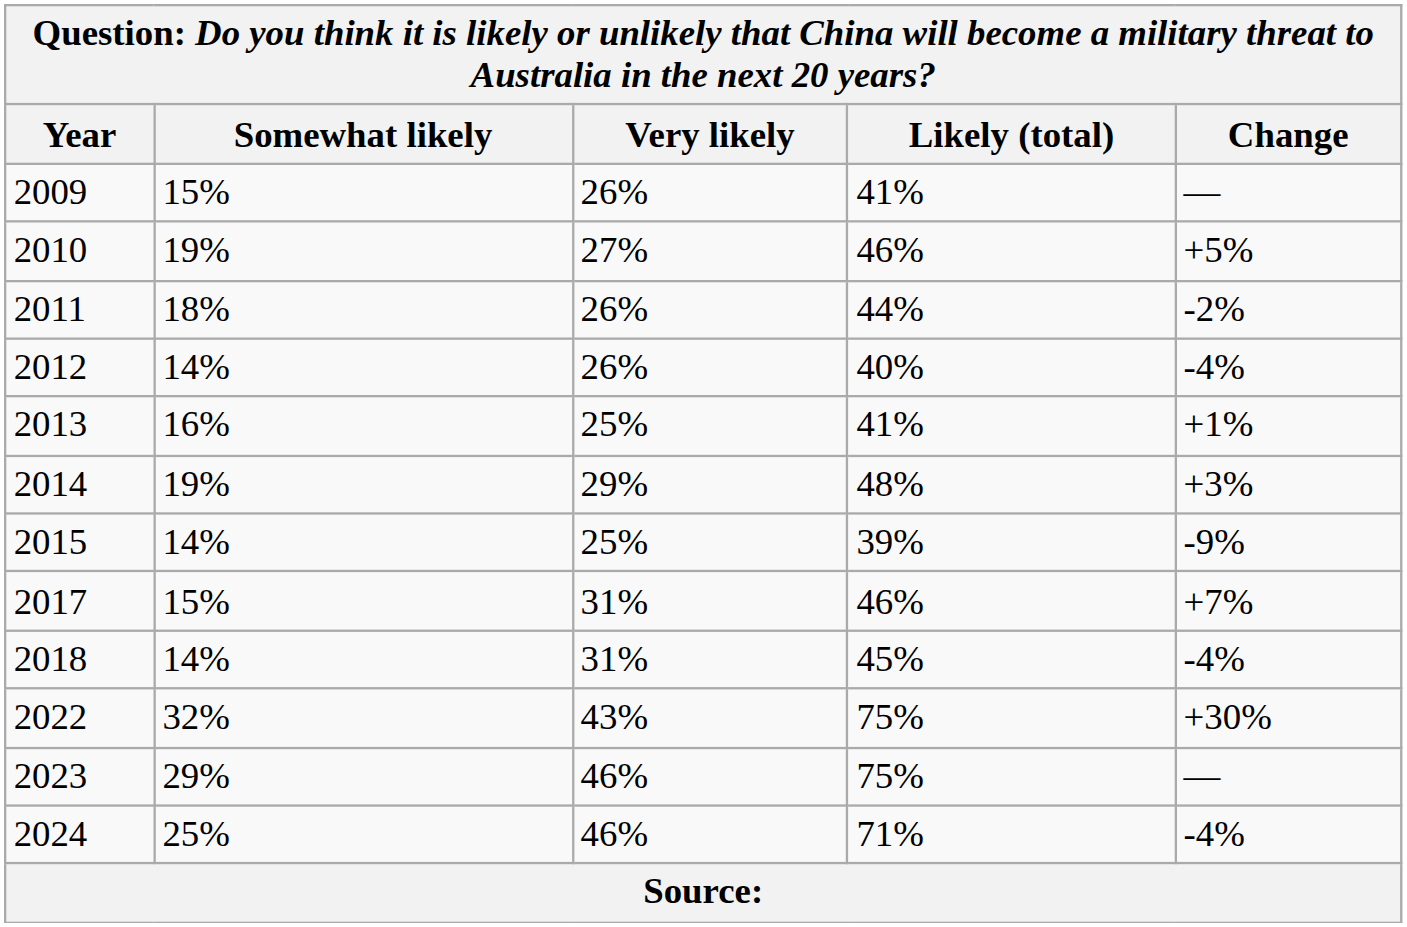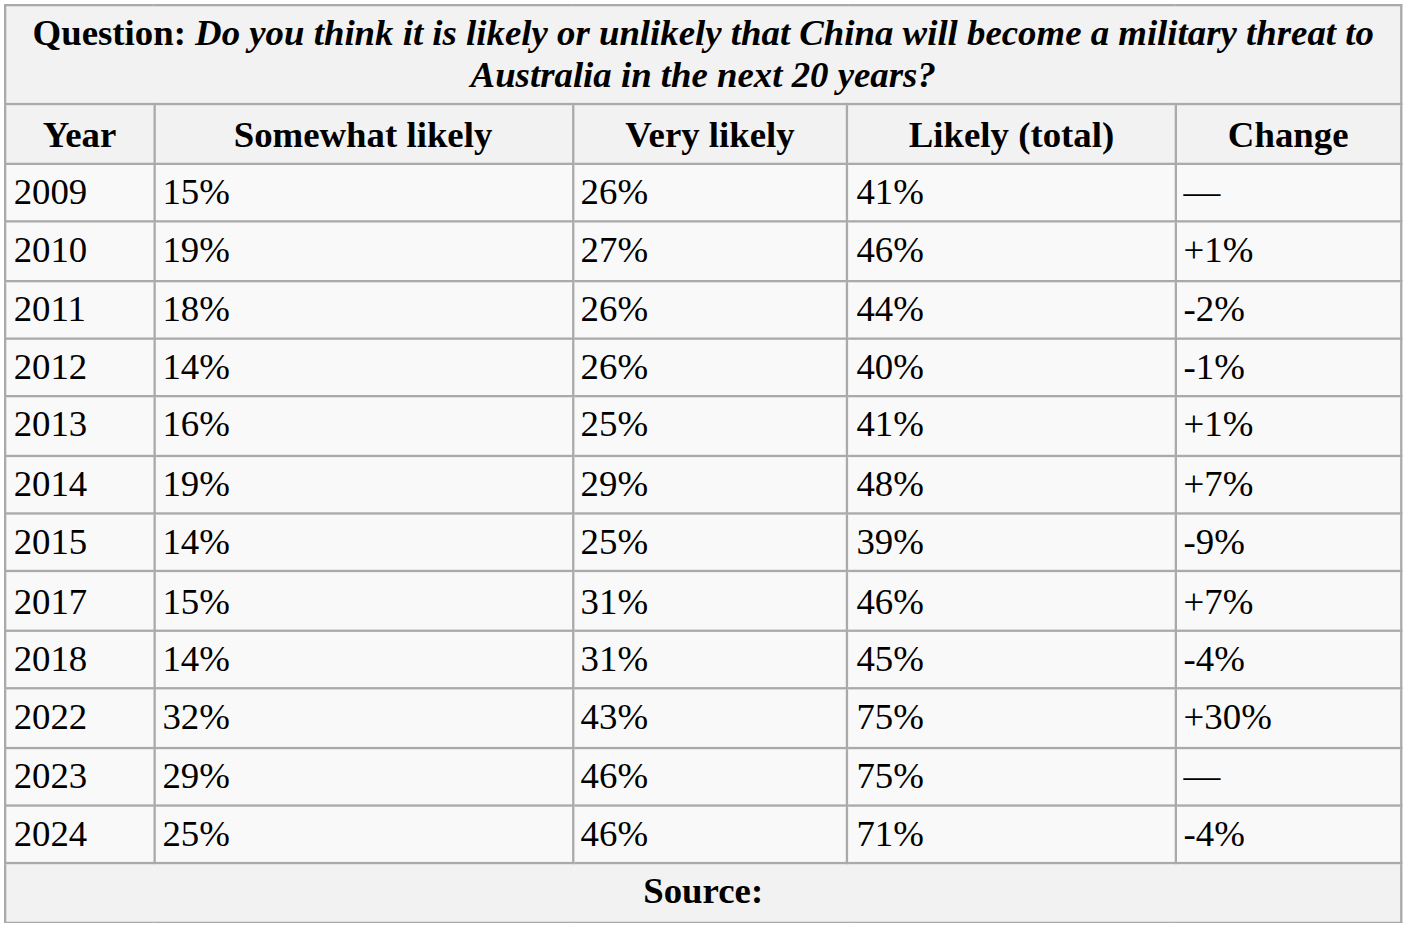 <table class="wikitable sortable">
 <tr>
 <th colspan="5">Question: <em>Do you think it is likely or unlikely that China will become a military threat to Australia in the next 20 years?</em></th>
 </tr>
 <tr>
 <th>Year</th>
 <th>Somewhat likely</th>
 <th>Very likely</th>
 <th>Likely (total)</th>
 <th>Change</th>
 </tr>
 <tr>
 <td>2009</td>
 <td>15%</td>
 <td>26%</td>
 <td>41%</td>
 <td>—</td>
 </tr>
 <tr>
 <td>2010</td>
 <td>19%</td>
 <td>27%</td>
 <td>46%</td>
-<td>+5%</td>
+<td>+1%</td>
 </tr>
 <tr>
 <td>2011</td>
 <td>18%</td>
 <td>26%</td>
 <td>44%</td>
 <td>-2%</td>
 </tr>
 <tr>
 <td>2012</td>
 <td>14%</td>
 <td>26%</td>
 <td>40%</td>
-<td>-4%</td>
+<td>-1%</td>
 </tr>
 <tr>
 <td>2013</td>
 <td>16%</td>
 <td>25%</td>
 <td>41%</td>
 <td>+1%</td>
 </tr>
 <tr>
 <td>2014</td>
 <td>19%</td>
 <td>29%</td>
 <td>48%</td>
-<td>+3%</td>
+<td>+7%</td>
 </tr>
 <tr>
 <td>2015</td>
 <td>14%</td>
 <td>25%</td>
 <td>39%</td>
 <td>-9%</td>
 </tr>
 <tr>
 <td>2017</td>
 <td>15%</td>
 <td>31%</td>
 <td>46%</td>
 <td>+7%</td>
 </tr>
 <tr>
 <td>2018</td>
 <td>14%</td>
 <td>31%</td>
 <td>45%</td>
 <td>-4%</td>
 </tr>
 <tr>
 <td>2022</td>
 <td>32%</td>
 <td>43%</td>
 <td>75%</td>
 <td>+30%</td>
 </tr>
 <tr>
 <td>2023</td>
 <td>29%</td>
 <td>46%</td>
 <td>75%</td>
 <td>—</td>
 </tr>
 <tr>
 <td>2024</td>
 <td>25%</td>
 <td>46%</td>
 <td>71%</td>
 <td>-4%</td>
 </tr>
 <tr>
 <th colspan="5">Source: </th>
 </tr>
 </table>
